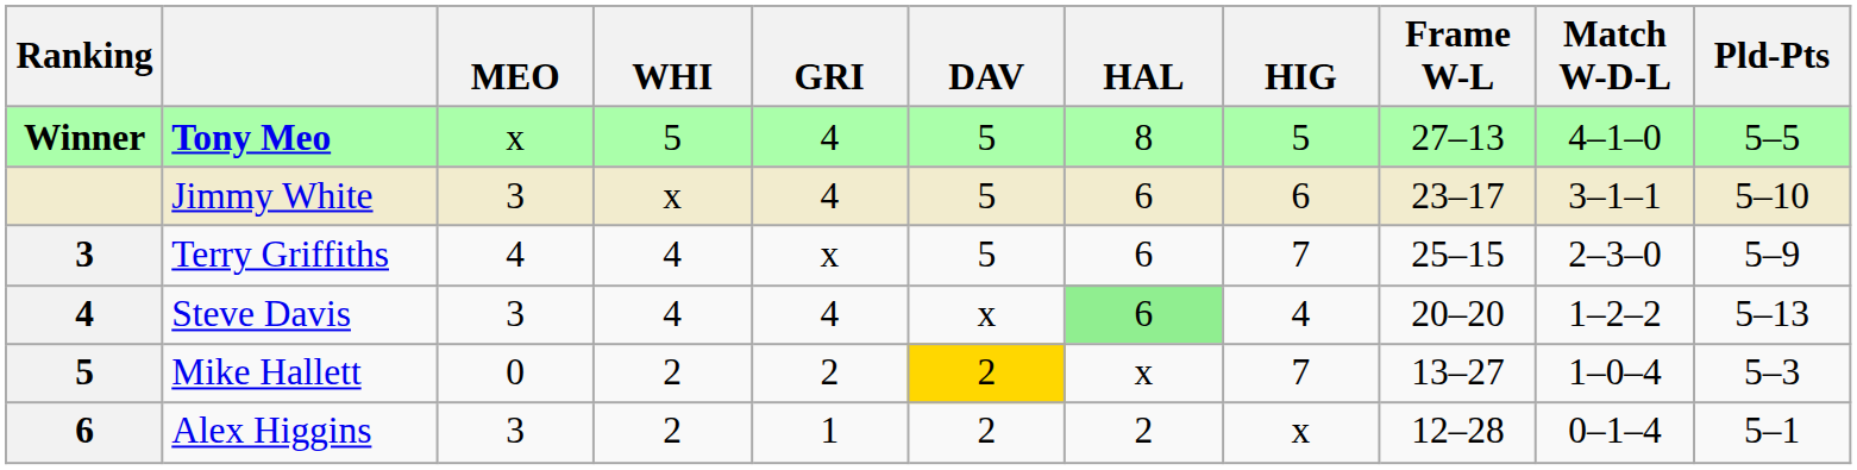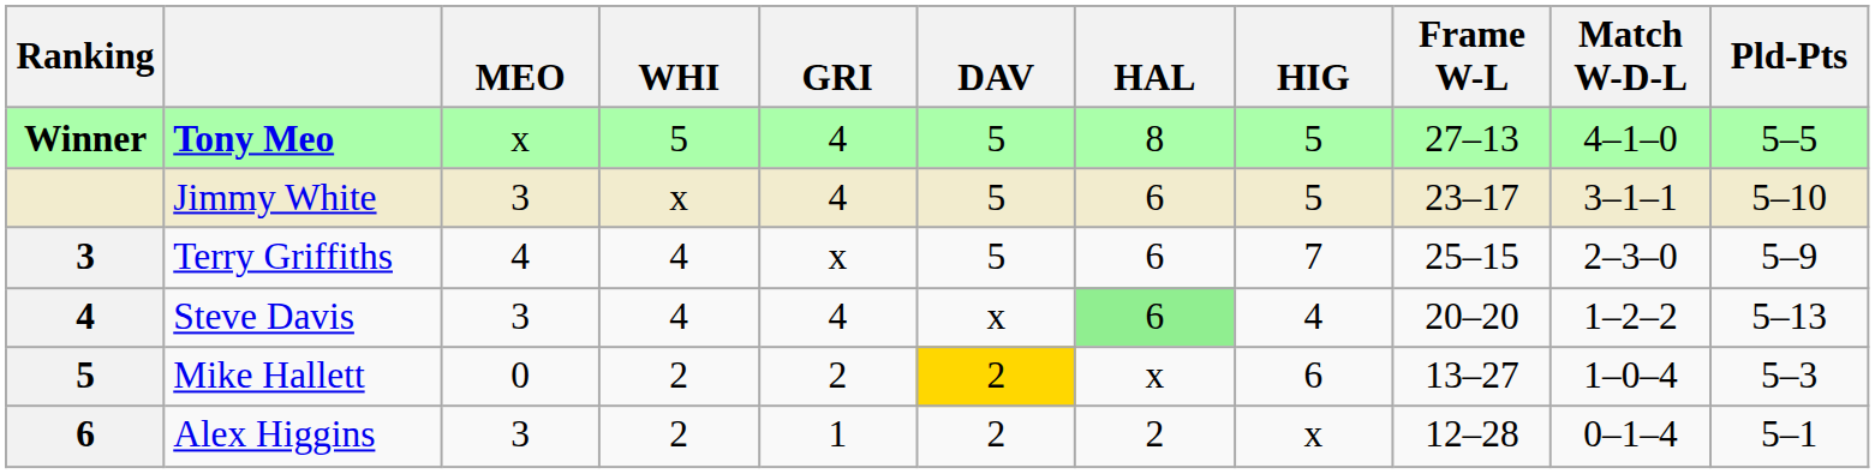 <table class="wikitable" style="text-align:center">
 <tr>
 <th width=60>Ranking</th>
 <th class="unsortable" width=110></th>
 <th width=60><br> MEO</th>
 <th width=60><br> WHI</th>
 <th width=60><br> GRI</th>
 <th width=60><br> DAV</th>
 <th width=60><br> HAL</th>
 <th width=60><br> HIG</th>
 <th width=60>Frame<br>W-L</th>
 <th width=60>Match<br>W-D-L</th>
 <th width=60>Pld-Pts</th>
 </tr>
 <tr style="background:#aaffaa;">
 <td><strong>Winner</strong></td>
 <td align="left"><strong><a href='#'>Tony Meo</a></strong></td>
 <td>x</td>
 <td>5</td>
 <td>4</td>
 <td>5</td>
 <td>8</td>
 <td>5</td>
 <td>27–13</td>
 <td>4–1–0</td>
 <td>5–5</td>
 </tr>
 <tr style="background:#f2ecce;">
 <td></td>
 <td align="left"><a href='#'>Jimmy White</a></td>
 <td>3</td>
 <td>x</td>
 <td>4</td>
 <td>5</td>
 <td>6</td>
-<td>6</td>
+<td>5</td>
 <td>23–17</td>
 <td>3–1–1</td>
 <td>5–10</td>
 </tr>
 <tr>
 <th>3</th>
 <td align="left"><a href='#'>Terry Griffiths</a></td>
 <td>4</td>
 <td>4</td>
 <td>x</td>
 <td>5</td>
 <td>6</td>
 <td>7</td>
 <td>25–15</td>
 <td>2–3–0</td>
 <td>5–9</td>
 </tr>
 <tr>
 <th>4</th>
 <td align="left"><a href='#'>Steve Davis</a></td>
 <td>3</td>
 <td>4</td>
 <td>4</td>
 <td>x</td>
 <td style="background: lightgreen;">6</td>
 <td>4</td>
 <td>20–20</td>
 <td>1–2–2</td>
 <td>5–13</td>
 </tr>
 <tr>
 <th>5</th>
 <td align="left"><a href='#'>Mike Hallett</a></td>
 <td>0</td>
 <td>2</td>
 <td>2</td>
 <td style="background: gold;">2</td>
 <td>x</td>
-<td>7</td>
+<td>6</td>
 <td>13–27</td>
 <td>1–0–4</td>
 <td>5–3</td>
 </tr>
 <tr>
 <th>6</th>
 <td align="left"><a href='#'>Alex Higgins</a></td>
 <td>3</td>
 <td>2</td>
 <td>1</td>
 <td>2</td>
 <td>2</td>
 <td>x</td>
 <td>12–28</td>
 <td>0–1–4</td>
 <td>5–1</td>
 </tr>
 </table>
